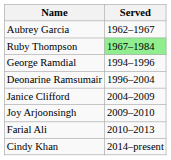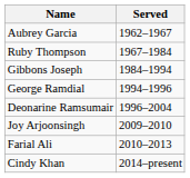 <table class="wikitable">
 <tr>
 <th>Name</th>
 <th>Served</th>
 </tr>
 <tr>
 <td>Aubrey Garcia</td>
 <td>1962–1967</td>
 </tr>
 <tr>
 <td>Ruby Thompson</td>
-<td style="background: lightgreen;">1967–1984</td>
+<td>1967–1984</td>
+</tr>
+<tr>
+<td>Gibbons Joseph</td>
+<td>1984–1994</td>
 </tr>
 <tr>
 <td>George Ramdial</td>
 <td>1994–1996</td>
 </tr>
 <tr>
 <td>Deonarine Ramsumair</td>
 <td>1996–2004</td>
-</tr>
-<tr>
-<td>Janice Clifford</td>
-<td>2004–2009</td>
 </tr>
 <tr>
 <td>Joy Arjoonsingh</td>
 <td>2009–2010</td>
 </tr>
 <tr>
 <td>Farial Ali</td>
 <td>2010–2013</td>
 </tr>
 <tr>
 <td>Cindy Khan</td>
 <td>2014–present</td>
 </tr>
 </table>
